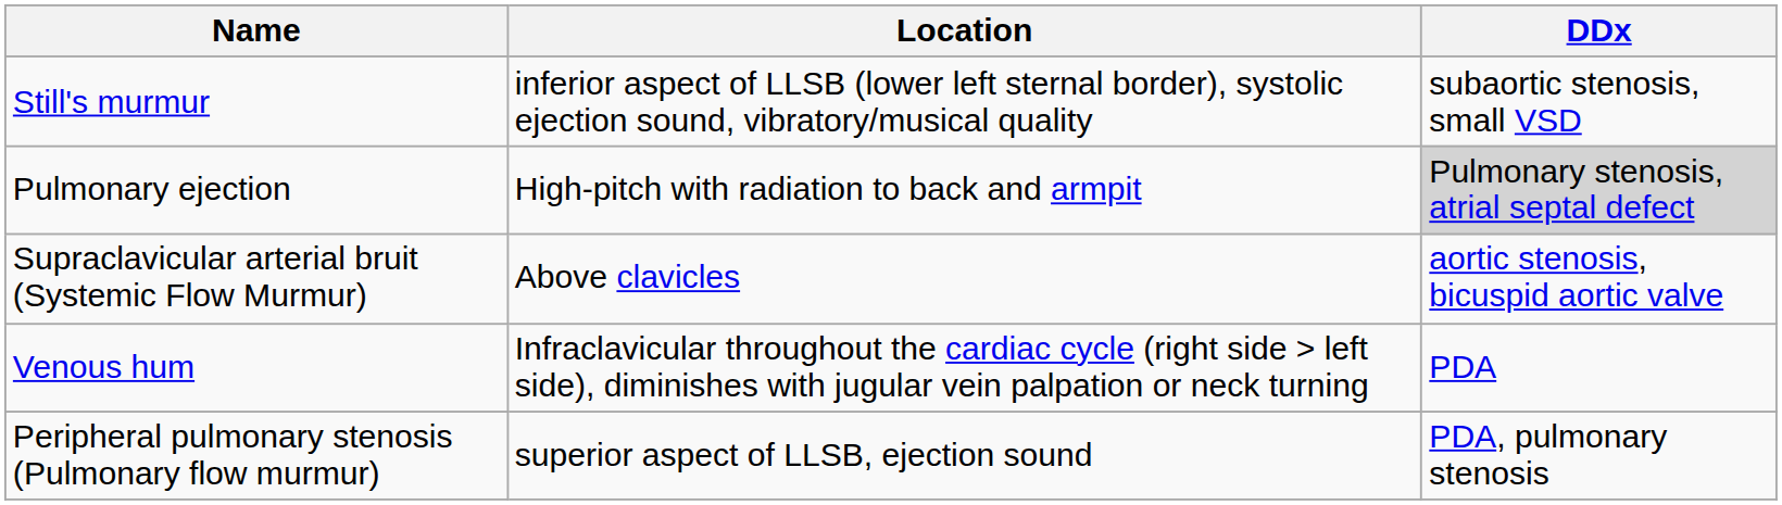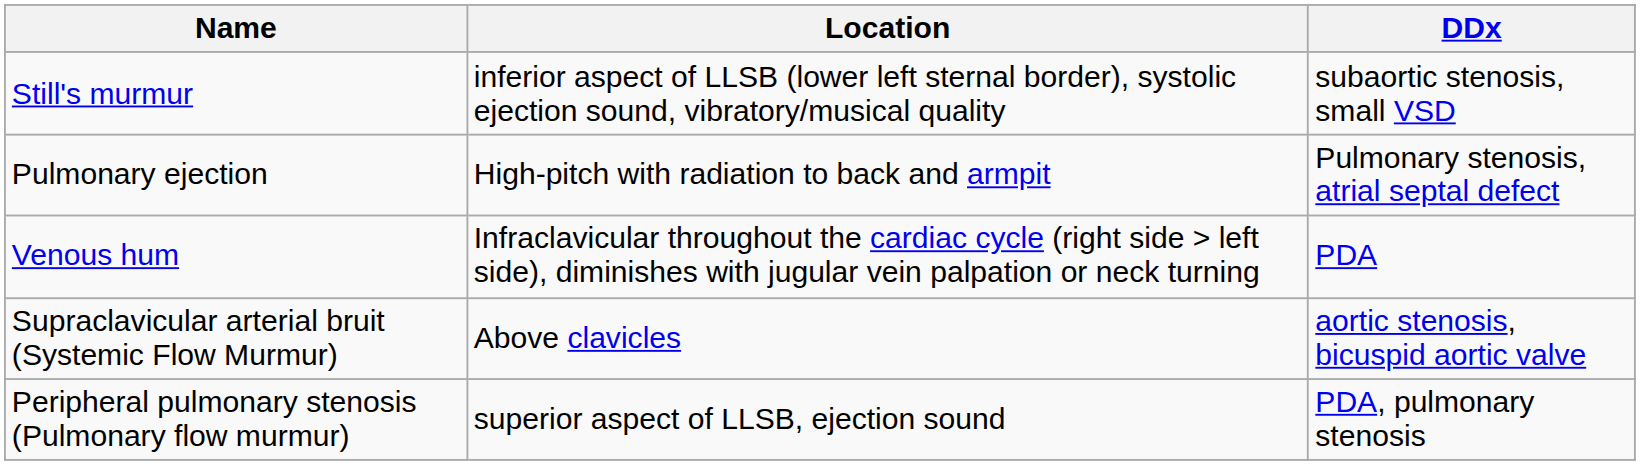 <table class="wikitable">
 <tr>
 <th>Name</th>
 <th>Location</th>
 <th><a href='#'>DDx</a></th>
 </tr>
 <tr>
 <td><a href='#'>Still's murmur</a></td>
 <td>inferior aspect of LLSB (lower left sternal border), systolic ejection sound, vibratory/musical quality</td>
 <td>subaortic stenosis, small <a href='#'>VSD</a></td>
 </tr>
 <tr>
 <td>Pulmonary ejection</td>
 <td>High-pitch with radiation to back and <a href='#'>armpit</a></td>
-<td style="background: lightgrey;">Pulmonary stenosis, <a href='#'>atrial septal defect</a></td>
+<td>Pulmonary stenosis, <a href='#'>atrial septal defect</a></td>
+</tr>
+<tr>
+<td><a href='#'>Venous hum</a></td>
+<td>Infraclavicular throughout the <a href='#'>cardiac cycle</a> (right side > left side), diminishes with jugular vein palpation or neck turning</td>
+<td><a href='#'>PDA</a></td>
 </tr>
 <tr>
 <td>Supraclavicular arterial bruit (Systemic Flow Murmur)</td>
 <td>Above <a href='#'>clavicles</a></td>
 <td><a href='#'>aortic stenosis</a>, <a href='#'>bicuspid aortic valve</a></td>
 </tr>
 <tr>
-<td><a href='#'>Venous hum</a></td>
-<td>Infraclavicular throughout the <a href='#'>cardiac cycle</a> (right side > left side), diminishes with jugular vein palpation or neck turning</td>
-<td><a href='#'>PDA</a></td>
-</tr>
-<tr>
 <td>Peripheral pulmonary stenosis (Pulmonary flow murmur)</td>
 <td>superior aspect of LLSB, ejection sound</td>
 <td><a href='#'>PDA</a>, pulmonary stenosis</td>
 </tr>
 </table>
